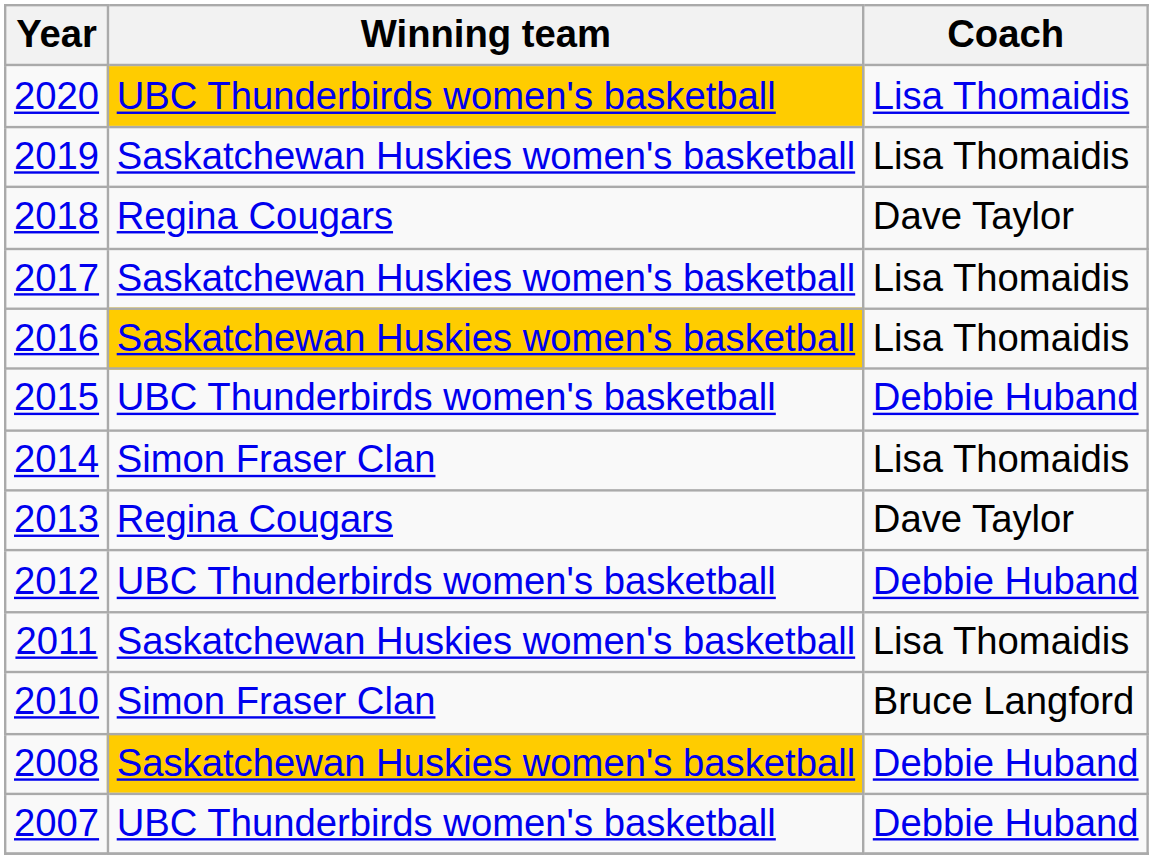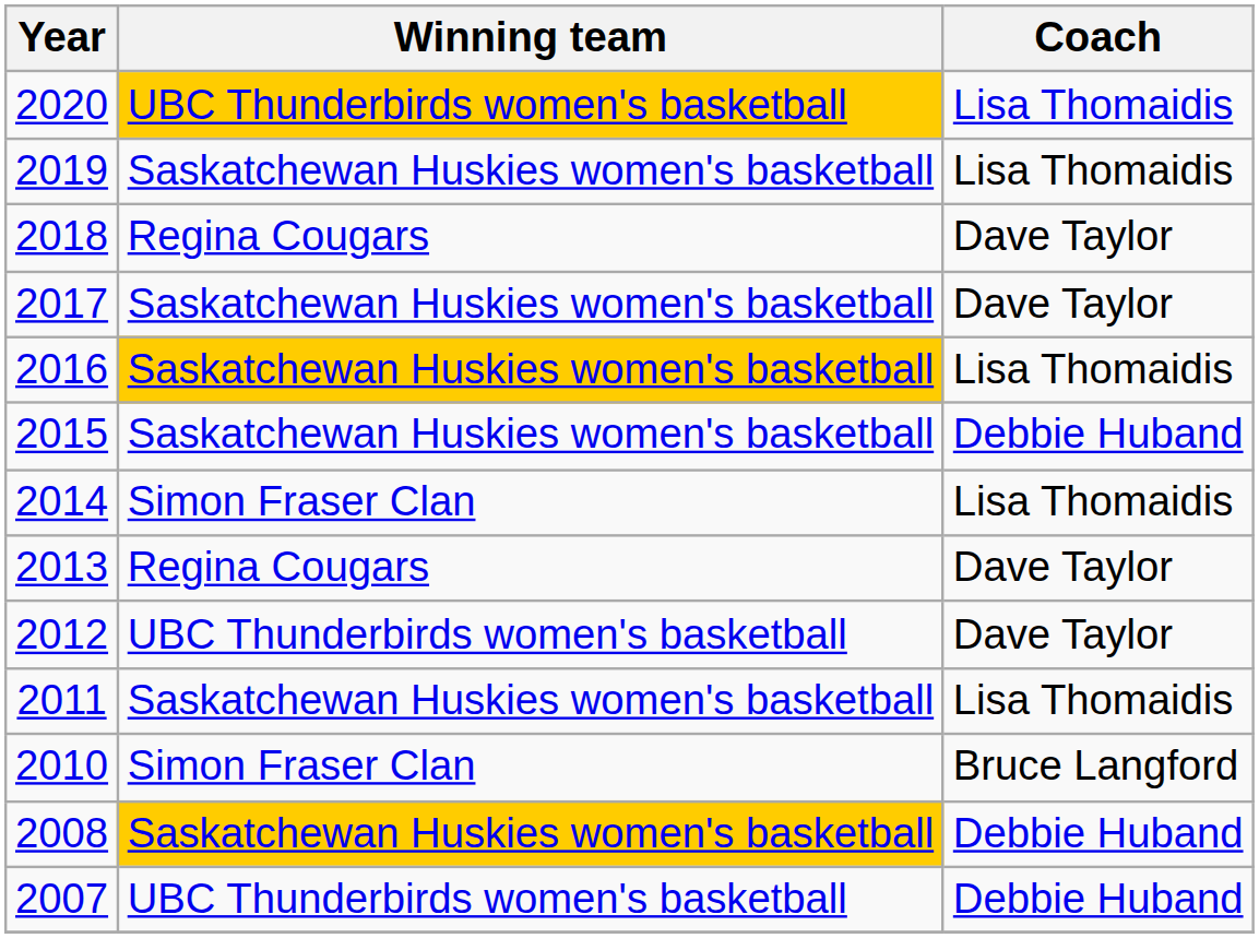 <table class="wikitable sortable">
 <tr>
 <th>Year</th>
 <th>Winning team</th>
 <th>Coach</th>
 </tr>
 <tr>
 <td align="center"><a href='#'>2020</a></td>
 <td style="background:#fc0;"><a href='#'>UBC Thunderbirds women's basketball</a></td>
 <td><a href='#'>Lisa Thomaidis</a></td>
 </tr>
 <tr>
 <td align="center"><a href='#'>2019</a></td>
 <td><a href='#'>Saskatchewan Huskies women's basketball</a></td>
 <td>Lisa Thomaidis</td>
 </tr>
 <tr>
 <td align="center"><a href='#'>2018</a></td>
 <td><a href='#'>Regina Cougars</a></td>
 <td>Dave Taylor</td>
 </tr>
 <tr>
 <td align="center"><a href='#'>2017</a></td>
 <td><a href='#'>Saskatchewan Huskies women's basketball</a></td>
-<td>Lisa Thomaidis</td>
+<td>Dave Taylor</td>
 </tr>
 <tr>
 <td align="center"><a href='#'>2016</a></td>
 <td style="background:#fc0;"><a href='#'>Saskatchewan Huskies women's basketball</a></td>
 <td>Lisa Thomaidis</td>
 </tr>
 <tr>
 <td align="center"><a href='#'>2015</a></td>
-<td><a href='#'>UBC Thunderbirds women's basketball</a></td>
+<td><a href='#'>Saskatchewan Huskies women's basketball</a></td>
 <td><a href='#'>Debbie Huband</a></td>
 </tr>
 <tr>
 <td align="center"><a href='#'>2014</a></td>
 <td><a href='#'>Simon Fraser Clan</a></td>
 <td>Lisa Thomaidis</td>
 </tr>
 <tr>
 <td align="center"><a href='#'>2013</a></td>
 <td><a href='#'>Regina Cougars</a></td>
 <td>Dave Taylor</td>
 </tr>
 <tr>
 <td align="center"><a href='#'>2012</a></td>
 <td><a href='#'>UBC Thunderbirds women's basketball</a></td>
-<td><a href='#'>Debbie Huband</a></td>
+<td>Dave Taylor</td>
 </tr>
 <tr>
 <td align="center"><a href='#'>2011</a></td>
 <td><a href='#'>Saskatchewan Huskies women's basketball</a></td>
 <td>Lisa Thomaidis</td>
 </tr>
 <tr>
 <td align="center"><a href='#'>2010</a></td>
 <td><a href='#'>Simon Fraser Clan</a></td>
 <td>Bruce Langford</td>
 </tr>
 <tr>
 <td align="center"><a href='#'>2008</a></td>
 <td style="background:#fc0;"><a href='#'>Saskatchewan Huskies women's basketball</a></td>
 <td><a href='#'>Debbie Huband</a></td>
 </tr>
 <tr>
 <td align="center"><a href='#'>2007</a></td>
 <td><a href='#'>UBC Thunderbirds women's basketball</a></td>
 <td><a href='#'>Debbie Huband</a></td>
 </tr>
 <tr>
 </tr>
 </table>
